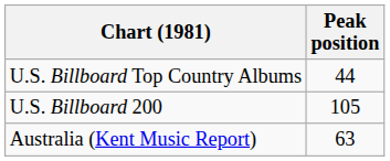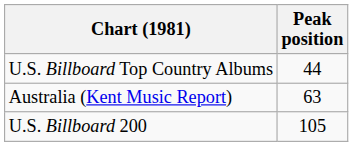 <table class="wikitable">
 <tr>
 <th>Chart (1981)</th>
 <th>Peak<br>position</th>
 </tr>
 <tr>
 <td>U.S. <em>Billboard</em> Top Country Albums</td>
 <td align="center">44</td>
 </tr>
 <tr>
+<td>Australia (<a href='#'>Kent Music Report</a>)</td>
+<td align="center">63</td>
+</tr>
+<tr>
 <td>U.S. <em>Billboard</em> 200</td>
 <td align="center">105</td>
 </tr>
-<tr>
-<td>Australia (<a href='#'>Kent Music Report</a>)</td>
-<td align="center">63</td>
-</tr>
 </table>
